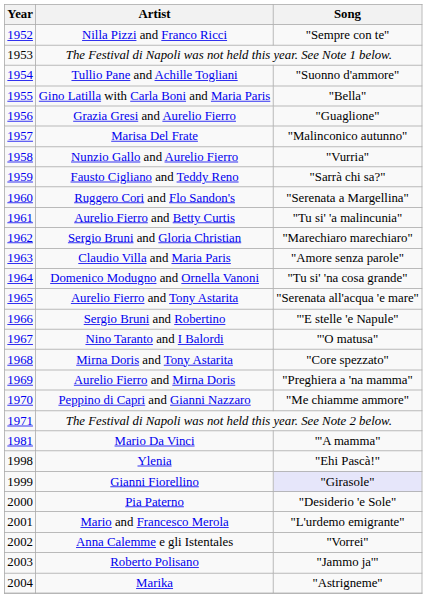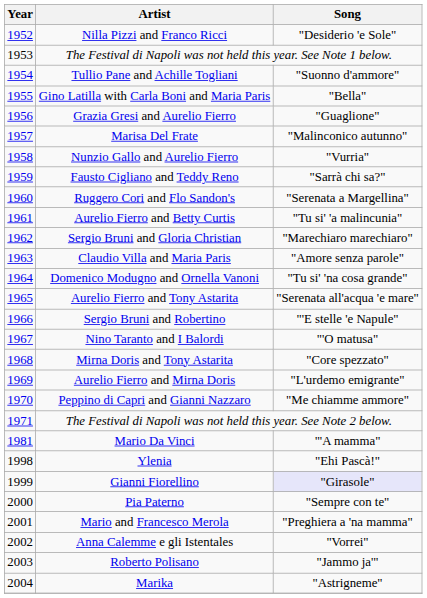 <table class="wikitable" style="text-align: center">
 <tr>
 <th>Year</th>
 <th>Artist</th>
 <th>Song</th>
 </tr>
 <tr>
 <td><a href='#'>1952</a></td>
 <td><a href='#'>Nilla Pizzi</a> and <a href='#'>Franco Ricci</a></td>
-<td>"Sempre con te"</td>
+<td>"Desiderio 'e Sole"</td>
 </tr>
 <tr>
 <td>1953</td>
 <td colspan="2"><em>The Festival di Napoli was not held this year.  See Note 1 below.</em></td>
 </tr>
 <tr>
 <td><a href='#'>1954</a></td>
 <td><a href='#'>Tullio Pane</a> and <a href='#'>Achille Togliani</a></td>
 <td>"Suonno d'ammore"</td>
 </tr>
 <tr>
 <td><a href='#'>1955</a></td>
 <td><a href='#'>Gino Latilla</a> with <a href='#'>Carla Boni</a> and <a href='#'>Maria Paris</a></td>
 <td>"Bella"</td>
 </tr>
 <tr>
 <td><a href='#'>1956</a></td>
 <td><a href='#'>Grazia Gresi</a> and <a href='#'>Aurelio Fierro</a></td>
 <td>"Guaglione"</td>
 </tr>
 <tr>
 <td><a href='#'>1957</a></td>
 <td><a href='#'>Marisa Del Frate</a></td>
 <td>"Malinconico autunno"</td>
 </tr>
 <tr>
 <td><a href='#'>1958</a></td>
 <td><a href='#'>Nunzio Gallo</a> and <a href='#'>Aurelio Fierro</a></td>
 <td>"Vurria"</td>
 </tr>
 <tr>
 <td><a href='#'>1959</a></td>
 <td><a href='#'>Fausto Cigliano</a> and <a href='#'>Teddy Reno</a></td>
 <td>"Sarrà chi sa?"</td>
 </tr>
 <tr>
 <td><a href='#'>1960</a></td>
 <td><a href='#'>Ruggero Cori</a> and <a href='#'>Flo Sandon's</a></td>
 <td>"Serenata a Margellina"</td>
 </tr>
 <tr>
 <td><a href='#'>1961</a></td>
 <td><a href='#'>Aurelio Fierro</a> and <a href='#'>Betty Curtis</a></td>
 <td>"Tu si' 'a malincunia"</td>
 </tr>
 <tr>
 <td><a href='#'>1962</a></td>
 <td><a href='#'>Sergio Bruni</a> and <a href='#'>Gloria Christian</a></td>
 <td>"Marechiaro marechiaro"</td>
 </tr>
 <tr>
 <td><a href='#'>1963</a></td>
 <td><a href='#'>Claudio Villa</a> and <a href='#'>Maria Paris</a></td>
 <td>"Amore senza parole"</td>
 </tr>
 <tr>
 <td><a href='#'>1964</a></td>
 <td><a href='#'>Domenico Modugno</a> and <a href='#'>Ornella Vanoni</a></td>
 <td>"Tu si' 'na cosa grande"</td>
 </tr>
 <tr>
 <td><a href='#'>1965</a></td>
 <td><a href='#'>Aurelio Fierro</a> and <a href='#'>Tony Astarita</a></td>
 <td>"Serenata all'acqua 'e mare"</td>
 </tr>
 <tr>
 <td><a href='#'>1966</a></td>
 <td><a href='#'>Sergio Bruni</a> and <a href='#'>Robertino</a></td>
 <td>"'E stelle 'e Napule"</td>
 </tr>
 <tr>
 <td><a href='#'>1967</a></td>
 <td><a href='#'>Nino Taranto</a> and <a href='#'>I Balordi</a></td>
 <td>"'O matusa"</td>
 </tr>
 <tr>
 <td><a href='#'>1968</a></td>
 <td><a href='#'>Mirna Doris</a> and <a href='#'>Tony Astarita</a></td>
 <td>"Core spezzato"</td>
 </tr>
 <tr>
 <td><a href='#'>1969</a></td>
 <td><a href='#'>Aurelio Fierro</a> and <a href='#'>Mirna Doris</a></td>
-<td>"Preghiera a 'na mamma"</td>
+<td>"L'urdemo emigrante"</td>
 </tr>
 <tr>
 <td><a href='#'>1970</a></td>
 <td><a href='#'>Peppino di Capri</a> and <a href='#'>Gianni Nazzaro</a></td>
 <td>"Me chiamme ammore"</td>
 </tr>
 <tr>
 <td><a href='#'>1971</a></td>
 <td colspan="2"><em>The Festival di Napoli was not held this year.  See Note 2 below.</em></td>
 </tr>
 <tr>
 <td><a href='#'>1981</a></td>
 <td><a href='#'>Mario Da Vinci</a></td>
 <td>"'A mamma"</td>
 </tr>
 <tr>
 <td>1998</td>
 <td><a href='#'>Ylenia</a></td>
 <td>"Ehi Pascà!"</td>
 </tr>
 <tr>
 <td>1999</td>
 <td><a href='#'>Gianni Fiorellino</a></td>
 <td style="background: lavender;">"Girasole"</td>
 </tr>
 <tr>
 <td>2000</td>
 <td><a href='#'>Pia Paterno</a></td>
-<td>"Desiderio 'e Sole"</td>
+<td>"Sempre con te"</td>
 </tr>
 <tr>
 <td>2001</td>
 <td><a href='#'>Mario</a> and <a href='#'>Francesco Merola</a></td>
-<td>"L'urdemo emigrante"</td>
+<td>"Preghiera a 'na mamma"</td>
 </tr>
 <tr>
 <td>2002</td>
 <td><a href='#'>Anna Calemme</a> e gli Istentales</td>
 <td>"Vorrei"</td>
 </tr>
 <tr>
 <td>2003</td>
 <td><a href='#'>Roberto Polisano</a></td>
 <td>"Jammo ja'"</td>
 </tr>
 <tr>
 <td>2004</td>
 <td><a href='#'>Marika</a></td>
 <td>"Astrigneme"</td>
 </tr>
 <tr>
 </tr>
 </table>
